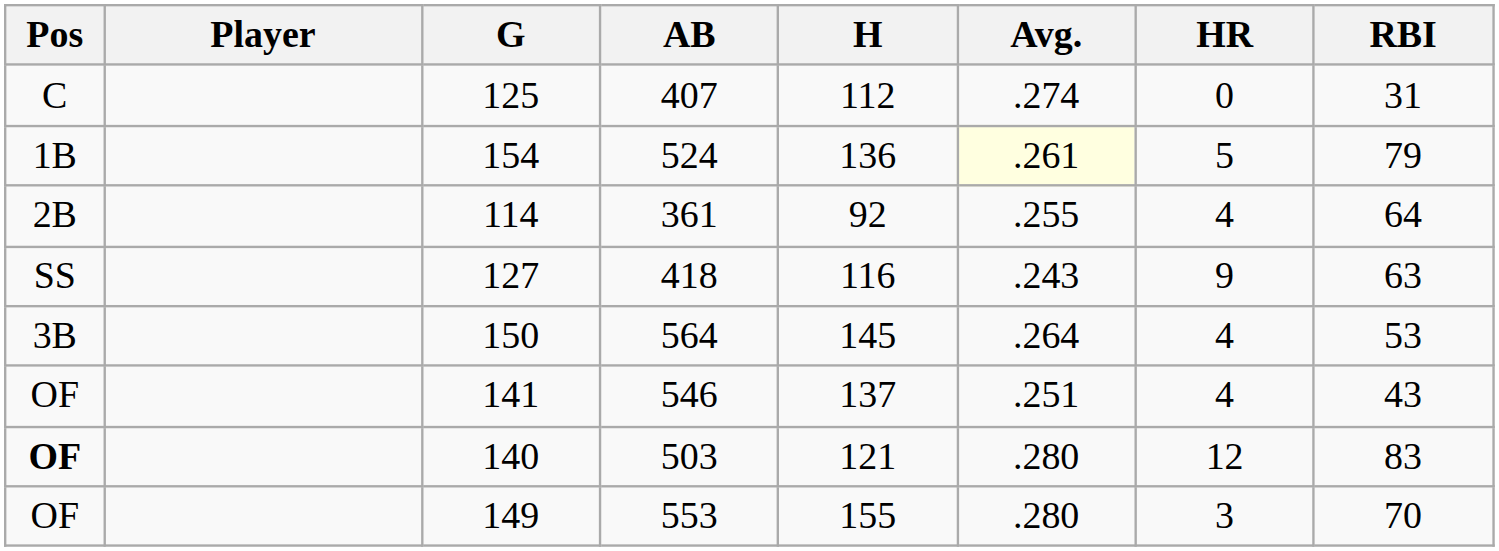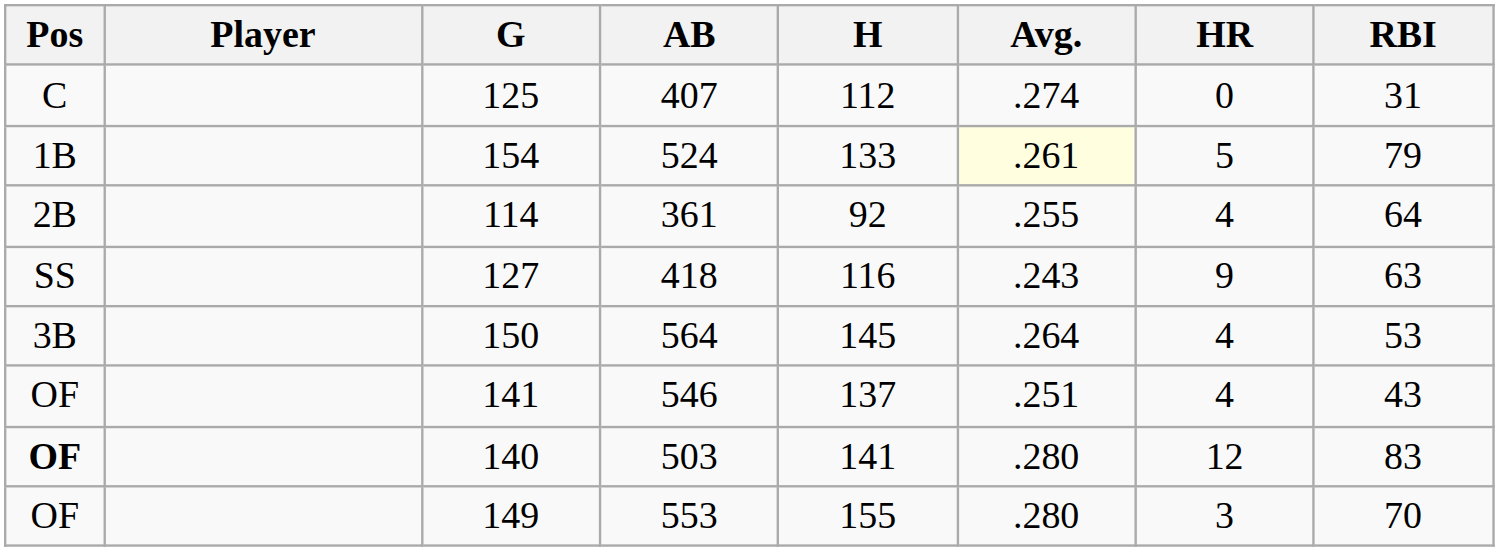 <table class="wikitable sortable">
 <tr>
 <th bgcolor="#DDDDFF" width="5%">Pos</th>
 <th bgcolor="#DDDDFF" width="16%">Player</th>
 <th bgcolor="#DDDDFF" width="9%">G</th>
 <th bgcolor="#DDDDFF" width="9%">AB</th>
 <th bgcolor="#DDDDFF" width="9%">H</th>
 <th bgcolor="#DDDDFF" width="9%">Avg.</th>
 <th bgcolor="#DDDDFF" width="9%">HR</th>
 <th bgcolor="#DDDDFF" width="9%">RBI</th>
 </tr>
 <tr align="center">
 <td>C</td>
 <td></td>
 <td>125</td>
 <td>407</td>
 <td>112</td>
 <td>.274</td>
 <td>0</td>
 <td>31</td>
 </tr>
 <tr align="center">
 <td>1B</td>
 <td></td>
 <td>154</td>
 <td>524</td>
-<td>136</td>
+<td>133</td>
 <td style="background: lightyellow;">.261</td>
 <td>5</td>
 <td>79</td>
 </tr>
 <tr align="center">
 <td>2B</td>
 <td></td>
 <td>114</td>
 <td>361</td>
 <td>92</td>
 <td>.255</td>
 <td>4</td>
 <td>64</td>
 </tr>
 <tr align="center">
 <td>SS</td>
 <td></td>
 <td>127</td>
 <td>418</td>
 <td>116</td>
 <td>.243</td>
 <td>9</td>
 <td>63</td>
 </tr>
 <tr align="center">
 <td>3B</td>
 <td></td>
 <td>150</td>
 <td>564</td>
 <td>145</td>
 <td>.264</td>
 <td>4</td>
 <td>53</td>
 </tr>
 <tr align="center">
 <td>OF</td>
 <td></td>
 <td>141</td>
 <td>546</td>
 <td>137</td>
 <td>.251</td>
 <td>4</td>
 <td>43</td>
 </tr>
 <tr align="center">
 <td><strong>OF</strong></td>
 <td></td>
 <td>140</td>
 <td>503</td>
-<td>121</td>
+<td>141</td>
 <td>.280</td>
 <td>12</td>
 <td>83</td>
 </tr>
 <tr align="center">
 <td>OF</td>
 <td></td>
 <td>149</td>
 <td>553</td>
 <td>155</td>
 <td>.280</td>
 <td>3</td>
 <td>70</td>
 </tr>
 </table>
